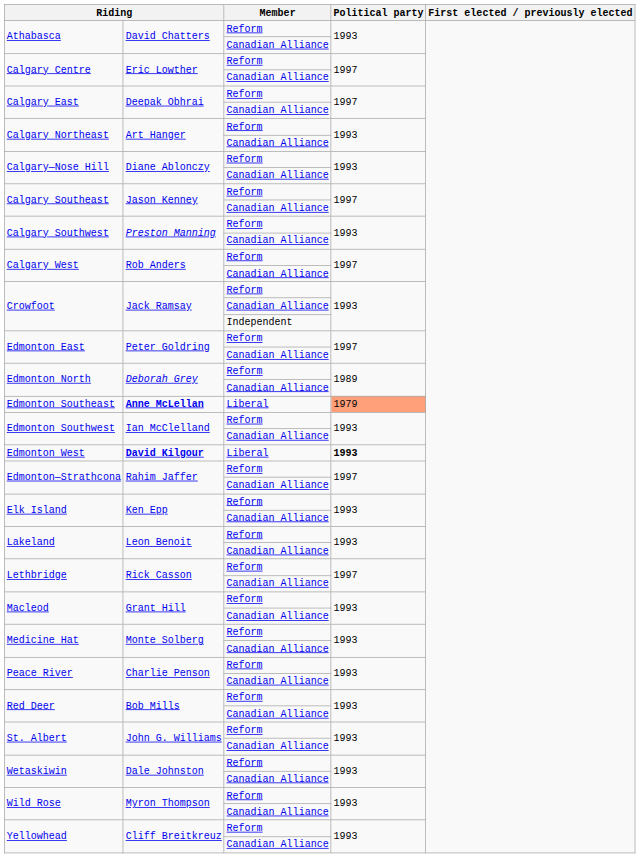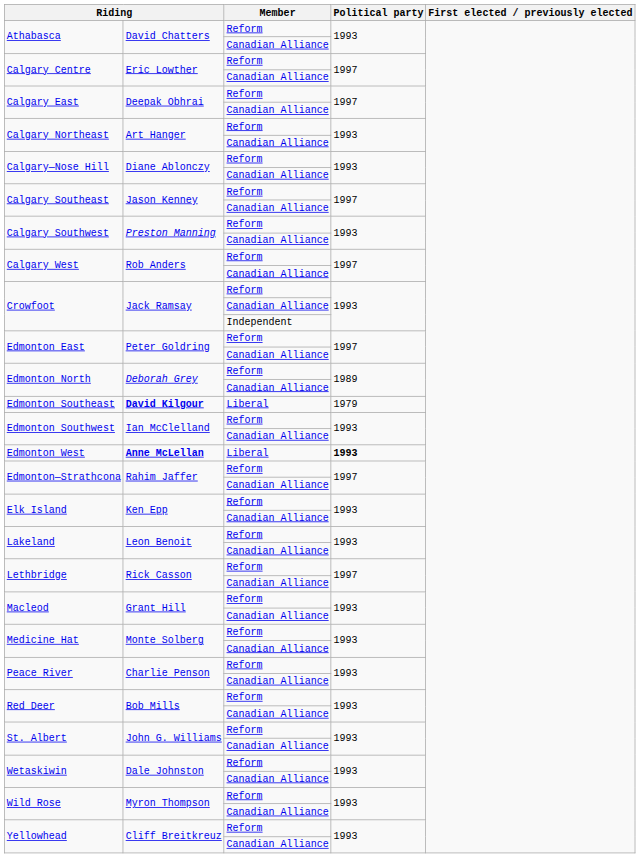 <table class="wikitable">
 <tr>
 <th colspan="2">Riding</th>
 <th>Member</th>
 <th>Political party</th>
 <th>First elected / previously elected</th>
 </tr>
 <tr>
 <td rowspan="2"><a href='#'>Athabasca</a></td>
 <td rowspan="2"><a href='#'>David Chatters</a></td>
 <td><a href='#'>Reform</a></td>
 <td rowspan="2">1993</td>
 </tr>
 <tr>
 <td><a href='#'>Canadian Alliance</a></td>
 </tr>
 <tr>
 <td rowspan="2"><a href='#'>Calgary Centre</a></td>
 <td rowspan="2"><a href='#'>Eric Lowther</a></td>
 <td><a href='#'>Reform</a></td>
 <td rowspan="2">1997</td>
 </tr>
 <tr>
 <td><a href='#'>Canadian Alliance</a></td>
 </tr>
 <tr>
 <td rowspan="2"><a href='#'>Calgary East</a></td>
 <td rowspan="2"><a href='#'>Deepak Obhrai</a></td>
 <td><a href='#'>Reform</a></td>
 <td rowspan="2">1997</td>
 </tr>
 <tr>
 <td><a href='#'>Canadian Alliance</a></td>
 </tr>
 <tr>
 <td rowspan="2"><a href='#'>Calgary Northeast</a></td>
 <td rowspan="2"><a href='#'>Art Hanger</a></td>
 <td><a href='#'>Reform</a></td>
 <td rowspan="2">1993</td>
 </tr>
 <tr>
 <td><a href='#'>Canadian Alliance</a></td>
 </tr>
 <tr>
 <td rowspan="2"><a href='#'>Calgary—Nose Hill</a></td>
 <td rowspan="2"><a href='#'>Diane Ablonczy</a></td>
 <td><a href='#'>Reform</a></td>
 <td rowspan="2">1993</td>
 </tr>
 <tr>
 <td><a href='#'>Canadian Alliance</a></td>
 </tr>
 <tr>
 <td rowspan="2"><a href='#'>Calgary Southeast</a></td>
 <td rowspan="2"><a href='#'>Jason Kenney</a></td>
 <td><a href='#'>Reform</a></td>
 <td rowspan="2">1997</td>
 </tr>
 <tr>
 <td><a href='#'>Canadian Alliance</a></td>
 </tr>
 <tr>
 <td rowspan="2"><a href='#'>Calgary Southwest</a></td>
 <td rowspan="2"><em><a href='#'>Preston Manning</a></em></td>
 <td><a href='#'>Reform</a></td>
 <td rowspan="2">1993</td>
 </tr>
 <tr>
 <td><a href='#'>Canadian Alliance</a></td>
 </tr>
 <tr>
 <td rowspan="2"><a href='#'>Calgary West</a></td>
 <td rowspan="2"><a href='#'>Rob Anders</a></td>
 <td><a href='#'>Reform</a></td>
 <td rowspan="2">1997</td>
 </tr>
 <tr>
 <td><a href='#'>Canadian Alliance</a></td>
 </tr>
 <tr>
 <td rowspan="3"><a href='#'>Crowfoot</a></td>
 <td rowspan="3"><a href='#'>Jack Ramsay</a></td>
 <td><a href='#'>Reform</a></td>
 <td rowspan="3">1993</td>
 </tr>
 <tr>
 <td><a href='#'>Canadian Alliance</a></td>
 </tr>
 <tr>
 <td>Independent</td>
 </tr>
 <tr>
 <td rowspan="2"><a href='#'>Edmonton East</a></td>
 <td rowspan="2"><a href='#'>Peter Goldring</a></td>
 <td><a href='#'>Reform</a></td>
 <td rowspan="2">1997</td>
 </tr>
 <tr>
 <td><a href='#'>Canadian Alliance</a></td>
 </tr>
 <tr>
 <td rowspan="2"><a href='#'>Edmonton North</a></td>
 <td rowspan="2"><em><a href='#'>Deborah Grey</a></em></td>
 <td><a href='#'>Reform</a></td>
 <td rowspan="2">1989</td>
 </tr>
 <tr>
 <td><a href='#'>Canadian Alliance</a></td>
 </tr>
 <tr>
 <td><a href='#'>Edmonton Southeast</a></td>
-<td><strong><a href='#'>Anne McLellan</a></strong></td>
+<td><strong><a href='#'>David Kilgour</a></strong></td>
 <td><a href='#'>Liberal</a></td>
-<td style="background: lightsalmon;">1979</td>
+<td>1979</td>
 </tr>
 <tr>
 <td rowspan="2"><a href='#'>Edmonton Southwest</a></td>
 <td rowspan="2"><a href='#'>Ian McClelland</a></td>
 <td><a href='#'>Reform</a></td>
 <td rowspan="2">1993</td>
 </tr>
 <tr>
 <td><a href='#'>Canadian Alliance</a></td>
 </tr>
 <tr>
 <td><a href='#'>Edmonton West</a></td>
-<td><strong><a href='#'>David Kilgour</a></strong></td>
+<td><strong><a href='#'>Anne McLellan</a></strong></td>
 <td><a href='#'>Liberal</a></td>
 <td><strong>1993</strong></td>
 </tr>
 <tr>
 <td rowspan="2"><a href='#'>Edmonton—Strathcona</a></td>
 <td rowspan="2"><a href='#'>Rahim Jaffer</a></td>
 <td><a href='#'>Reform</a></td>
 <td rowspan="2">1997</td>
 </tr>
 <tr>
 <td><a href='#'>Canadian Alliance</a></td>
 </tr>
 <tr>
 <td rowspan="2"><a href='#'>Elk Island</a></td>
 <td rowspan="2"><a href='#'>Ken Epp</a></td>
 <td><a href='#'>Reform</a></td>
 <td rowspan="2">1993</td>
 </tr>
 <tr>
 <td><a href='#'>Canadian Alliance</a></td>
 </tr>
 <tr>
 <td rowspan="2"><a href='#'>Lakeland</a></td>
 <td rowspan="2"><a href='#'>Leon Benoit</a></td>
 <td><a href='#'>Reform</a></td>
 <td rowspan="2">1993</td>
 </tr>
 <tr>
 <td><a href='#'>Canadian Alliance</a></td>
 </tr>
 <tr>
 <td rowspan="2"><a href='#'>Lethbridge</a></td>
 <td rowspan="2"><a href='#'>Rick Casson</a></td>
 <td><a href='#'>Reform</a></td>
 <td rowspan="2">1997</td>
 </tr>
 <tr>
 <td><a href='#'>Canadian Alliance</a></td>
 </tr>
 <tr>
 <td rowspan="2"><a href='#'>Macleod</a></td>
 <td rowspan="2"><a href='#'>Grant Hill</a></td>
 <td><a href='#'>Reform</a></td>
 <td rowspan="2">1993</td>
 </tr>
 <tr>
 <td><a href='#'>Canadian Alliance</a></td>
 </tr>
 <tr>
 <td rowspan="2"><a href='#'>Medicine Hat</a></td>
 <td rowspan="2"><a href='#'>Monte Solberg</a></td>
 <td><a href='#'>Reform</a></td>
 <td rowspan="2">1993</td>
 </tr>
 <tr>
 <td><a href='#'>Canadian Alliance</a></td>
 </tr>
 <tr>
 <td rowspan="2"><a href='#'>Peace River</a></td>
 <td rowspan="2"><a href='#'>Charlie Penson</a></td>
 <td><a href='#'>Reform</a></td>
 <td rowspan="2">1993</td>
 </tr>
 <tr>
 <td><a href='#'>Canadian Alliance</a></td>
 </tr>
 <tr>
 <td rowspan="2"><a href='#'>Red Deer</a></td>
 <td rowspan="2"><a href='#'>Bob Mills</a></td>
 <td><a href='#'>Reform</a></td>
 <td rowspan="2">1993</td>
 </tr>
 <tr>
 <td><a href='#'>Canadian Alliance</a></td>
 </tr>
 <tr>
 <td rowspan="2"><a href='#'>St. Albert</a></td>
 <td rowspan="2"><a href='#'>John G. Williams</a></td>
 <td><a href='#'>Reform</a></td>
 <td rowspan="2">1993</td>
 </tr>
 <tr>
 <td><a href='#'>Canadian Alliance</a></td>
 </tr>
 <tr>
 <td rowspan="2"><a href='#'>Wetaskiwin</a></td>
 <td rowspan="2"><a href='#'>Dale Johnston</a></td>
 <td><a href='#'>Reform</a></td>
 <td rowspan="2">1993</td>
 </tr>
 <tr>
 <td><a href='#'>Canadian Alliance</a></td>
 </tr>
 <tr>
 <td rowspan="2"><a href='#'>Wild Rose</a></td>
 <td rowspan="2"><a href='#'>Myron Thompson</a></td>
 <td><a href='#'>Reform</a></td>
 <td rowspan="2">1993</td>
 </tr>
 <tr>
 <td><a href='#'>Canadian Alliance</a></td>
 </tr>
 <tr>
 <td rowspan="2"><a href='#'>Yellowhead</a></td>
 <td rowspan="2"><a href='#'>Cliff Breitkreuz</a></td>
 <td><a href='#'>Reform</a></td>
 <td rowspan="2">1993</td>
 </tr>
 <tr>
 <td><a href='#'>Canadian Alliance</a></td>
 </tr>
 </table>
